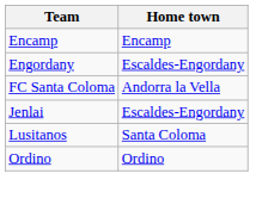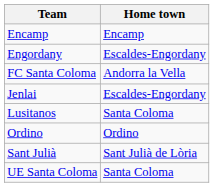 <table class="wikitable sortable">
 <tr>
 <th>Team</th>
 <th>Home town</th>
 </tr>
 <tr>
 <td><a href='#'>Encamp</a></td>
 <td><a href='#'>Encamp</a></td>
 </tr>
 <tr>
 <td><a href='#'>Engordany</a></td>
 <td><a href='#'>Escaldes-Engordany</a></td>
 </tr>
 <tr>
 <td><a href='#'>FC Santa Coloma</a></td>
 <td><a href='#'>Andorra la Vella</a></td>
 </tr>
 <tr>
 <td><a href='#'>Jenlai</a></td>
 <td><a href='#'>Escaldes-Engordany</a></td>
 </tr>
 <tr>
 <td><a href='#'>Lusitanos</a></td>
 <td><a href='#'>Santa Coloma</a></td>
 </tr>
 <tr>
 <td><a href='#'>Ordino</a></td>
 <td><a href='#'>Ordino</a></td>
 </tr>
+<tr>
+<td><a href='#'>Sant Julià</a></td>
+<td><a href='#'>Sant Julià de Lòria</a></td>
+</tr>
+<tr>
+<td><a href='#'>UE Santa Coloma</a></td>
+<td><a href='#'>Santa Coloma</a></td>
+</tr>
 </table>
